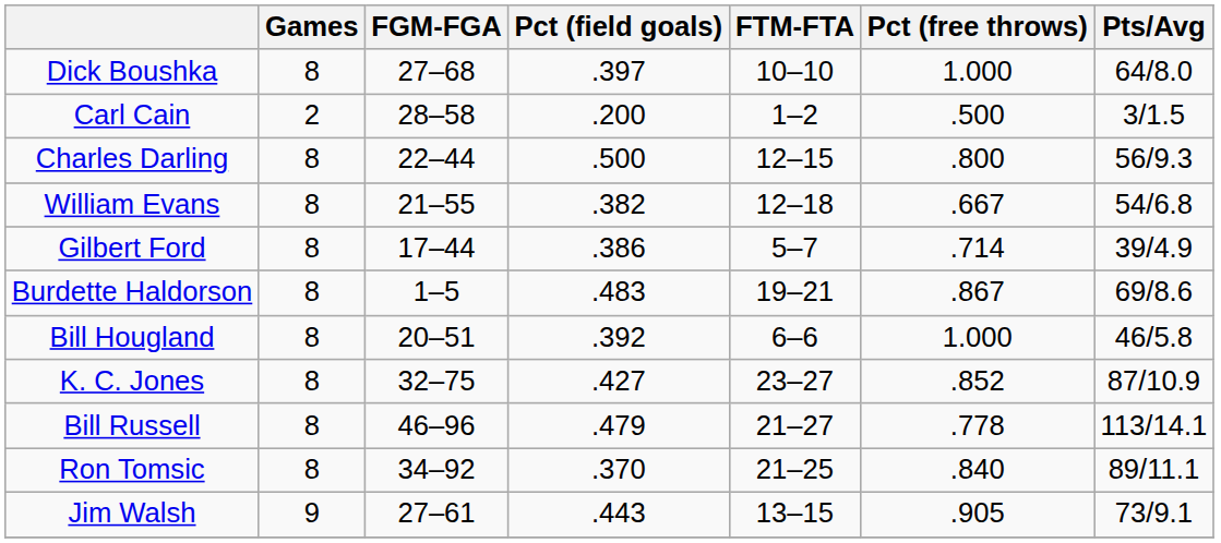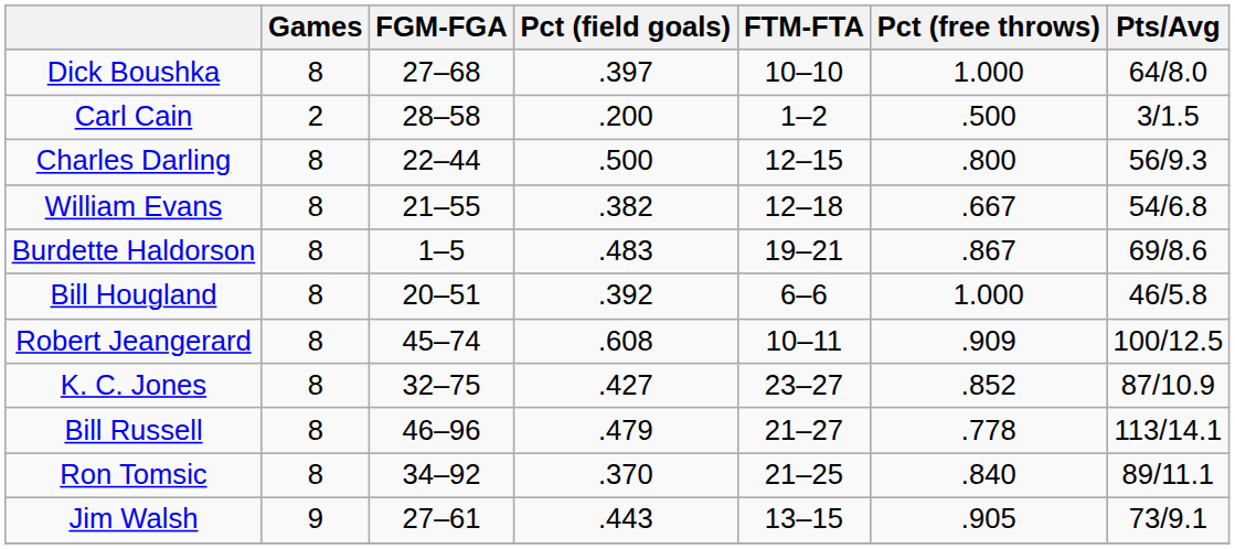 <table class="wikitable" style="text-align: center;">
 <tr>
 <th></th>
 <th>Games</th>
 <th>FGM-FGA</th>
 <th>Pct (field goals)</th>
 <th>FTM-FTA</th>
 <th>Pct (free throws)</th>
 <th>Pts/Avg</th>
 </tr>
 <tr>
 <td><a href='#'>Dick Boushka</a></td>
 <td>8</td>
 <td>27–68</td>
 <td>.397</td>
 <td>10–10</td>
 <td>1.000</td>
 <td>64/8.0</td>
 </tr>
 <tr>
 <td><a href='#'>Carl Cain</a></td>
 <td>2</td>
 <td>28–58</td>
 <td>.200</td>
 <td>1–2</td>
 <td>.500</td>
 <td>3/1.5</td>
 </tr>
 <tr>
 <td><a href='#'>Charles Darling</a></td>
 <td>8</td>
 <td>22–44</td>
 <td>.500</td>
 <td>12–15</td>
 <td>.800</td>
 <td>56/9.3</td>
 </tr>
 <tr>
 <td><a href='#'>William Evans</a></td>
 <td>8</td>
 <td>21–55</td>
 <td>.382</td>
 <td>12–18</td>
 <td>.667</td>
 <td>54/6.8</td>
 </tr>
 <tr>
-<td><a href='#'>Gilbert Ford</a></td>
-<td>8</td>
-<td>17–44</td>
-<td>.386</td>
-<td>5–7</td>
-<td>.714</td>
-<td>39/4.9</td>
-</tr>
-<tr>
 <td><a href='#'>Burdette Haldorson</a></td>
 <td>8</td>
 <td>1–5</td>
 <td>.483</td>
 <td>19–21</td>
 <td>.867</td>
 <td>69/8.6</td>
 </tr>
 <tr>
 <td><a href='#'>Bill Hougland</a></td>
 <td>8</td>
 <td>20–51</td>
 <td>.392</td>
 <td>6–6</td>
 <td>1.000</td>
 <td>46/5.8</td>
+</tr>
+<tr>
+<td><a href='#'>Robert Jeangerard</a></td>
+<td>8</td>
+<td>45–74</td>
+<td>.608</td>
+<td>10–11</td>
+<td>.909</td>
+<td>100/12.5</td>
 </tr>
 <tr>
 <td><a href='#'>K. C. Jones</a></td>
 <td>8</td>
 <td>32–75</td>
 <td>.427</td>
 <td>23–27</td>
 <td>.852</td>
 <td>87/10.9</td>
 </tr>
 <tr>
 <td><a href='#'>Bill Russell</a></td>
 <td>8</td>
 <td>46–96</td>
 <td>.479</td>
 <td>21–27</td>
 <td>.778</td>
 <td>113/14.1</td>
 </tr>
 <tr>
 <td><a href='#'>Ron Tomsic</a></td>
 <td>8</td>
 <td>34–92</td>
 <td>.370</td>
 <td>21–25</td>
 <td>.840</td>
 <td>89/11.1</td>
 </tr>
 <tr>
 <td><a href='#'>Jim Walsh</a></td>
 <td>9</td>
 <td>27–61</td>
 <td>.443</td>
 <td>13–15</td>
 <td>.905</td>
 <td>73/9.1</td>
 </tr>
 <tr>
 </tr>
 </table>
